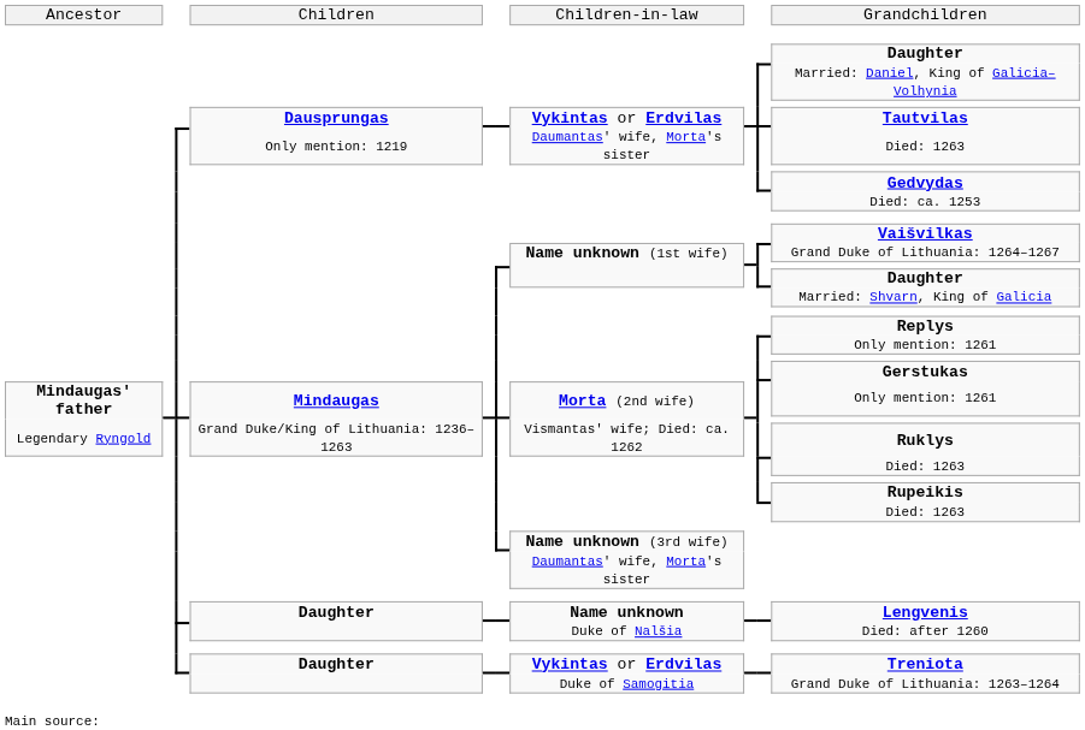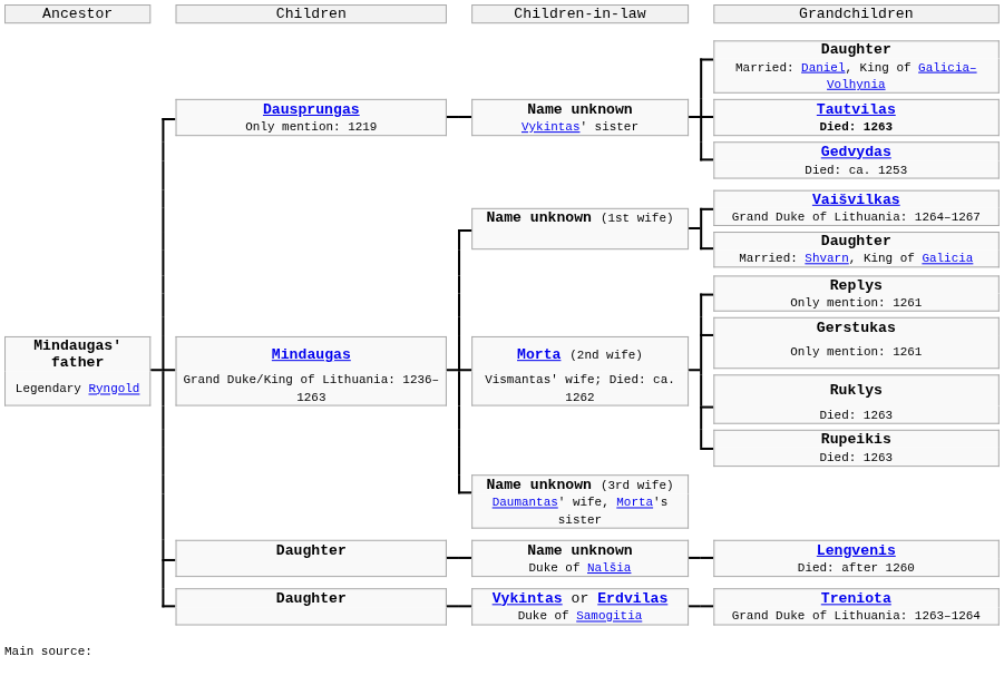 <table width="100%" style="text-align:center; vertical-align:middle;" cellspacing="0" cellpadding="0" border=0>
 <tr>
 <td 1 style="border:1px solid #aaa;" bgcolor="#f2f2f2">Ancestor</td>
 <td 2></td>
 <td 3></td>
 <td 4 style="border:1px solid #aaa;" bgcolor="#f2f2f2">Children</td>
 <td 5></td>
 <td 6></td>
 <td 7 style="border:1px solid #aaa;" bgcolor="#f2f2f2">Children-in-law</td>
 <td 8></td>
 <td 9></td>
 <td 10 style="border:1px solid #aaa;" bgcolor="#f2f2f2">Grandchildren</td>
 </tr>
 <tr>
 <td height= 10> </td>
 </tr>
 <tr>
 <td 1></td>
 <td 2 width= 10> </td>
 <td 3 width= 12> </td>
 <td 4></td>
 <td 5 width= 10> </td>
 <td 6 width= 12> </td>
 <td 7></td>
 <td 8 width= 10> </td>
 <td 9 width= 12> </td>
 <td 10 style="border-left:1px solid #aaa; border-top:1px solid #aaa; border-right:1px solid #aaa;" bgcolor="#f9f9f9"><strong>Daughter</strong></td>
 </tr>
 <tr>
 <td 1></td>
 <td 2></td>
 <td 3></td>
 <td 4></td>
 <td 5></td>
 <td 6></td>
 <td 7></td>
 <td 8></td>
 <td 9 rowspan=2 style="border-width:2px 0px 0px 2px; border-style: solid; border-color:black;"> </td>
 <td 10 style="border-left:1px solid #aaa; border-bottom:1px solid #aaa; border-right:1px solid #aaa;" bgcolor="#f9f9f9"><small>Married: <a href='#'>Daniel</a>, King of <a href='#'>Galicia–Volhynia</a></small></td>
 </tr>
 <tr>
 <td height=5></td>
 </tr>
 <tr>
 <td 1></td>
 <td 2></td>
 <td 3></td>
 <td 4 style="border-left:1px solid #aaa; border-top:1px solid #aaa; border-right:1px solid #aaa;" bgcolor="#f9f9f9"><strong><a href='#'>Dausprungas</a></strong></td>
 <td 5 style="border-width:0px 0px 2px 0px; border-style: solid; border-color:black;"> </td>
 <td 6 style="border-width:0px 0px 2px 0px; border-style: solid; border-color:black;"> </td>
-<td 7 style="border-left:1px solid #aaa; border-top:1px solid #aaa; border-right:1px solid #aaa;" bgcolor="#f9f9f9"><strong><a href='#'>Vykintas</a></strong> or <strong><a href='#'>Erdvilas</a></strong></td>
+<td 7 style="border-left:1px solid #aaa; border-top:1px solid #aaa; border-right:1px solid #aaa;" bgcolor="#f9f9f9"><strong>Name unknown</strong></td>
 <td 8 style="border-width:0px 0px 2px 0px; border-style: solid; border-color:black;"> </td>
 <td 9 style="border-width:0px 0px 2px 2px; border-style: solid; border-color:black;"> </td>
 <td 10 style="border-left:1px solid #aaa; border-top:1px solid #aaa; border-right:1px solid #aaa;" bgcolor="#f9f9f9"><strong><a href='#'>Tautvilas</a></strong></td>
 </tr>
 <tr>
 <td 1></td>
 <td 2></td>
 <td 3 rowspan=2 style="border-width:2px 0px 0px 2px; border-style: solid; border-color:black;"> </td>
 <td 4 style="border-left:1px solid #aaa; border-bottom:1px solid #aaa; border-right:1px solid #aaa;" bgcolor="#f9f9f9"><small>Only mention: 1219</small></td>
 <td 5></td>
 <td 6></td>
-<td 7 style="border-left:1px solid #aaa; border-bottom:1px solid #aaa; border-right:1px solid #aaa;" bgcolor="#f9f9f9"><small><a href='#'>Daumantas</a>' wife, <a href='#'>Morta</a>'s sister</small></td>
+<td 7 style="border-left:1px solid #aaa; border-bottom:1px solid #aaa; border-right:1px solid #aaa;" bgcolor="#f9f9f9"><small><a href='#'>Vykintas</a>' sister</small></td>
 <td 8></td>
 <td 9 rowspan=2 style="border-width:0px 0px 0px 2px; border-style: solid; border-color:black;"> </td>
-<td 10 style="border-left:1px solid #aaa; border-bottom:1px solid #aaa; border-right:1px solid #aaa;" bgcolor="#f9f9f9"><small>Died: 1263</small></td>
+<td 10 style="border-left:1px solid #aaa; border-bottom:1px solid #aaa; border-right:1px solid #aaa;" bgcolor="#f9f9f9"><strong><small>Died: 1263</small></strong></td>
 </tr>
 <tr>
 <td height=5></td>
 </tr>
 <tr>
 <td 1></td>
 <td 2></td>
 <td 3 style="border-width:0px 0px 0px 2px; border-style: solid; border-color:black;"> </td>
 <td 4></td>
 <td 5></td>
 <td 6></td>
 <td 7></td>
 <td 8></td>
 <td 9 style="border-width:0px 0px 2px 2px; border-style: solid; border-color:black;"> </td>
 <td 10 style="border-left:1px solid #aaa; border-top:1px solid #aaa; border-right:1px solid #aaa;" bgcolor="#f9f9f9"><strong><a href='#'>Gedvydas</a></strong></td>
 </tr>
 <tr>
 <td 1></td>
 <td 2></td>
 <td 3 rowspan=2 style="border-width:0px 0px 0px 2px; border-style: solid; border-color:black;"> </td>
 <td 4></td>
 <td 5></td>
 <td 6></td>
 <td 7></td>
 <td 8></td>
 <td 9></td>
 <td 10 style="border-left:1px solid #aaa; border-bottom:1px solid #aaa; border-right:1px solid #aaa;" bgcolor="#f9f9f9"><small>Died: ca. 1253</small></td>
 </tr>
 <tr>
 <td height=10></td>
 </tr>
 <tr>
 <td 1></td>
 <td 2></td>
 <td 3 style="border-width:0px 0px 0px 2px; border-style: solid; border-color:black;"> </td>
 <td 4></td>
 <td 5></td>
 <td 6></td>
 <td 7></td>
 <td 8></td>
 <td 9></td>
 <td 10 style="border-left:1px solid #aaa; border-top:1px solid #aaa; border-right:1px solid #aaa;" bgcolor="#f9f9f9"><strong><a href='#'>Vaišvilkas</a></strong></td>
 </tr>
 <tr>
 <td 1></td>
 <td 2></td>
 <td 3 rowspan=3 style="border-width:0px 0px 0px 2px; border-style: solid; border-color:black;"> </td>
 <td 4></td>
 <td 5></td>
 <td 6></td>
 <td 7 rowspan=4 style="border:1px solid #aaa;" bgcolor="#f9f9f9" valign=top><strong>Name unknown</strong> <small>(1st wife)</small></td>
 <td 8 rowspan=2 style="border-width:0px 0px 2px 0px; border-style: solid; border-color:black;"> </td>
 <td 9 rowspan=2 style="border-width:2px 0px 0px 2px; border-style: solid; border-color:black;"> </td>
 <td 10 style="border-left:1px solid #aaa; border-bottom:1px solid #aaa; border-right:1px solid #aaa;" bgcolor="#f9f9f9"><small>Grand Duke of Lithuania: 1264–1267</small></td>
 </tr>
 <tr>
 <td height=2.5></td>
 </tr>
 <tr>
 <td height=2.5></td>
 <td 1></td>
 <td 2></td>
 <td 3></td>
 <td 4 rowspan=2 style="border-width:2px 0px 0px 2px; border-style: solid; border-color:black;"> </td>
 <td 5></td>
 <td 7 rowspan=2 style="border-width:0px 0px 2px 2px; border-style: solid; border-color:black;"> </td>
 <td 8></td>
 <td 9></td>
 </tr>
 <tr>
 <td 1></td>
 <td 2></td>
 <td 3 style="border-width:0px 0px 0px 2px; border-style: solid; border-color:black;"> </td>
 <td 4></td>
 <td 5></td>
 <td 6></td>
 <td 10 style="border-left:1px solid #aaa; border-top:1px solid #aaa; border-right:1px solid #aaa;" bgcolor="#f9f9f9"><strong>Daughter</strong></td>
 </tr>
 <tr>
 <td 1></td>
 <td 2></td>
 <td 3 rowspan=2 style="border-width:0px 0px 0px 2px; border-style: solid; border-color:black;"> </td>
 <td 4></td>
 <td 5></td>
 <td 6 rowspan=2 style="border-width:0px 0px 0px 2px; border-style: solid; border-color:black;"> </td>
 <td 7></td>
 <td 8></td>
 <td 9></td>
 <td 10 style="border-left:1px solid #aaa; border-bottom:1px solid #aaa; border-right:1px solid #aaa;" bgcolor="#f9f9f9"><small>Married: <a href='#'>Shvarn</a>, King of <a href='#'>Galicia</a></small></td>
 </tr>
 <tr>
 <td height=7></td>
 </tr>
 <tr>
 <td 1></td>
 <td 2></td>
 <td 3 style="border-width:0px 0px 0px 2px; border-style: solid; border-color:black;"> </td>
 <td 4></td>
 <td 5></td>
 <td 6 style="border-width:0px 0px 0px 2px; border-style: solid; border-color:black;"> </td>
 <td 7></td>
 <td 8></td>
 <td 9></td>
 <td 10 style="border-left:1px solid #aaa; border-top:1px solid #aaa; border-right:1px solid #aaa;" bgcolor="#f9f9f9"><strong>Replys</strong></td>
 </tr>
 <tr>
 <td 1></td>
 <td 2></td>
 <td 3 rowspan=2 style="border-width:0px 0px 0px 2px; border-style: solid; border-color:black;"> </td>
 <td 4></td>
 <td 5></td>
 <td 6 rowspan=2 style="border-width:0px 0px 0px 2px; border-style: solid; border-color:black;"> </td>
 <td 7></td>
 <td 8></td>
 <td 9 rowspan=2 style="border-width:2px 0px 0px 2px; border-style: solid; border-color:black;"> </td>
 <td 10 style="border-left:1px solid #aaa; border-bottom:1px solid #aaa; border-right:1px solid #aaa;" bgcolor="#f9f9f9"><small>Only mention: 1261</small></td>
 </tr>
 <tr>
 <td height=5></td>
 </tr>
 <tr>
 <td 1></td>
 <td 2></td>
 <td 3 style="border-width:0px 0px 0px 2px; border-style: solid; border-color:black;"> </td>
 <td 4></td>
 <td 5></td>
 <td 6 style="border-width:0px 0px 0px 2px; border-style: solid; border-color:black;"> </td>
 <td 7></td>
 <td 8></td>
 <td 9 style="border-width:0px 0px 2px 2px; border-style: solid; border-color:black;"> </td>
 <td 10 style="border-left:1px solid #aaa; border-top:1px solid #aaa; border-right:1px solid #aaa;" bgcolor="#f9f9f9"><strong>Gerstukas</strong></td>
 </tr>
 <tr>
 <td 1 style="border-left:1px solid #aaa; border-top:1px solid #aaa; border-right:1px solid #aaa;" bgcolor="#f9f9f9" rowspan=2><strong>Mindaugas' father</strong></td>
 <td 2 rowspan=2 style="border-width:0px 0px 2px 0px; border-style: solid; border-color:black;"> </td>
 <td 3 rowspan=2 style="border-width:0px 0px 2px 2px; border-style: solid; border-color:black;"> </td>
 <td 4 style="border-left:1px solid #aaa; border-top:1px solid #aaa; border-right:1px solid #aaa;" bgcolor="#f9f9f9" rowspan=2><strong><a href='#'>Mindaugas</a></strong></td>
 <td 5 rowspan=2 style="border-width:0px 0px 2px 0px; border-style: solid; border-color:black;"> </td>
 <td 6 rowspan=2 style="border-width:0px 0px 2px 2px; border-style: solid; border-color:black;"> </td>
 <td 7 rowspan=2 style="border-left:1px solid #aaa; border-top:1px solid #aaa; border-right:1px solid #aaa;" bgcolor="#f9f9f9"><strong><a href='#'>Morta</a></strong> <small>(2nd wife)</small></td>
 <td 8 rowspan=2 style="border-width:0px 0px 2px 0px; border-style: solid; border-color:black;"> </td>
 <td 9 rowspan=4 style="border-width:0px 0px 0px 2px; border-style: solid; border-color:black;"> </td>
 <td 10 style="border-left:1px solid #aaa; border-bottom:1px solid #aaa; border-right:1px solid #aaa;" bgcolor="#f9f9f9"><small>Only mention: 1261</small></td>
 </tr>
 <tr>
 <td height=2.5></td>
 </tr>
 <tr>
 <td 1 style="border-left:1px solid #aaa; border-bottom:1px solid #aaa; border-right:1px solid #aaa;" bgcolor="#f9f9f9" rowspan=3><small>Legendary <a href='#'>Ryngold</a></small></td>
 <td 2 rowspan=3></td>
 <td 3 rowspan=3 style="border-width:0px 0px 0px 2px; border-style: solid; border-color:black;"> </td>
 <td 4 style="border-left:1px solid #aaa; border-bottom:1px solid #aaa; border-right:1px solid #aaa;" bgcolor="#f9f9f9" rowspan=3><small>Grand Duke/King of Lithuania: 1236–1263 </small></td>
 <td 5 rowspan=3></td>
 <td 6 rowspan=3 style="border-width:0px 0px 0px 2px; border-style: solid; border-color:black;"> </td>
 <td 7 style="border-left:1px solid #aaa; border-bottom:1px solid #aaa; border-right:1px solid #aaa;" bgcolor="#f9f9f9" rowspan=3><small>Vismantas' wife; Died: ca. 1262</small></td>
 <td 8 rowspan=3></td>
 <td 9></td>
 <td 10></td>
 </tr>
 <tr>
 <td height=2.5></td>
 </tr>
 <tr>
 <td 9 style="border-width:0px 0px 0px 2px; border-style: solid; border-color:black;"> </td>
 <td 10 style="border-left:1px solid #aaa; border-top:1px solid #aaa; border-right:1px solid #aaa;" bgcolor="#f9f9f9"><strong>Ruklys</strong></td>
 </tr>
 <tr>
 <td 1></td>
 <td 2></td>
 <td 3 rowspan=2 style="border-width:0px 0px 0px 2px; border-style: solid; border-color:black;"> </td>
 <td 4></td>
 <td 5></td>
 <td 6 rowspan=2 style="border-width:0px 0px 0px 2px; border-style: solid; border-color:black;"> </td>
 <td 7></td>
 <td 8></td>
 <td 9 rowspan=2 style="border-width:2px 0px 0px 2px; border-style: solid; border-color:black;"> </td>
 <td 10 style="border-left:1px solid #aaa; border-bottom:1px solid #aaa; border-right:1px solid #aaa;" bgcolor="#f9f9f9"><small>Died: 1263</small></td>
 </tr>
 <tr>
 <td height=5></td>
 </tr>
 <tr>
 <td 1></td>
 <td 2></td>
 <td 3 style="border-width:0px 0px 0px 2px; border-style: solid; border-color:black;"> </td>
 <td 4></td>
 <td 5></td>
 <td 6 style="border-width:0px 0px 0px 2px; border-style: solid; border-color:black;"> </td>
 <td 7></td>
 <td 8></td>
 <td 9 style="border-width:0px 0px 0px 2px; border-style: solid; border-color:black;"> </td>
 <td 10 style="border-left:1px solid #aaa; border-top:1px solid #aaa; border-right:1px solid #aaa;" bgcolor="#f9f9f9"><strong>Rupeikis</strong></td>
 </tr>
 <tr>
 <td 1></td>
 <td 2></td>
 <td 3 rowspan=2 style="border-width:0px 0px 0px 2px; border-style: solid; border-color:black;"> </td>
 <td 4></td>
 <td 5></td>
 <td 6 rowspan=2 style="border-width:0px 0px 0px 2px; border-style: solid; border-color:black;"> </td>
 <td 7></td>
 <td 8></td>
 <td 9  style="border-width:2px 0px 0px 0px; border-style: solid; border-color:black;"> </td>
 <td 10 style="border-left:1px solid #aaa; border-bottom:1px solid #aaa; border-right:1px solid #aaa;" bgcolor="#f9f9f9"><small>Died: 1263</small></td>
 </tr>
 <tr>
 <td height=7></td>
 </tr>
 <tr>
 <td 1></td>
 <td 2></td>
 <td 3 style="border-width:0px 0px 0px 2px; border-style: solid; border-color:black;"> </td>
 <td 4></td>
 <td 5></td>
 <td 6 style="border-width:0px 0px 2px 2px; border-style: solid; border-color:black;"> </td>
 <td 7 style="border-left:1px solid #aaa; border-top:1px solid #aaa; border-right:1px solid #aaa;" bgcolor="#f9f9f9"><strong>Name unknown</strong> <small>(3rd wife)</small></td>
 </tr>
 <tr>
 <td 1></td>
 <td 2></td>
 <td 3 rowspan=2 style="border-width:0px 0px 0px 2px; border-style: solid; border-color:black;"> </td>
 <td 4></td>
 <td 5></td>
 <td 6></td>
 <td 7 style="border-left:1px solid #aaa; border-bottom:1px solid #aaa; border-right:1px solid #aaa;" bgcolor="#f9f9f9"><small><a href='#'>Daumantas</a>' wife, <a href='#'>Morta</a>'s sister</small></td>
 </tr>
 <tr>
 <td height=10></td>
 </tr>
 <tr>
 <td 1></td>
 <td 2></td>
 <td 3 style="border-width:0px 0px 0px 2px; border-style: solid; border-color:black;"> </td>
 <td 4 style="border-left:1px solid #aaa; border-top:1px solid #aaa; border-right:1px solid #aaa;" bgcolor="#f9f9f9"><strong>Daughter</strong></td>
 <td 5 style="border-width:0px 0px 2px 0px; border-style: solid; border-color:black;"> </td>
 <td 6 style="border-width:0px 0px 2px 0px; border-style: solid; border-color:black;"> </td>
 <td 7 style="border-left:1px solid #aaa; border-top:1px solid #aaa; border-right:1px solid #aaa;" bgcolor="#f9f9f9"><strong>Name unknown</strong></td>
 <td 8 style="border-width:0px 0px 2px 0px; border-style: solid; border-color:black;"> </td>
 <td 9 style="border-width:0px 0px 2px 0px; border-style: solid; border-color:black;"> </td>
 <td 10 style="border-left:1px solid #aaa; border-top:1px solid #aaa; border-right:1px solid #aaa;" bgcolor="#f9f9f9"><strong><a href='#'>Lengvenis</a></strong></td>
 </tr>
 <tr>
 <td 1></td>
 <td 2></td>
 <td 3 rowspan=2 style="border-width:2px 0px 0px 2px; border-style: solid; border-color:black;"> </td>
 <td 4 style="border-left:1px solid #aaa; border-bottom:1px solid #aaa; border-right:1px solid #aaa;" bgcolor="#f9f9f9"><small> </small></td>
 <td 5></td>
 <td 6></td>
 <td 7 style="border-left:1px solid #aaa; border-bottom:1px solid #aaa; border-right:1px solid #aaa;" bgcolor="#f9f9f9"><small>Duke of <a href='#'>Nalšia</a></small></td>
 <td 8></td>
 <td 9></td>
 <td 10 style="border-left:1px solid #aaa; border-bottom:1px solid #aaa; border-right:1px solid #aaa;" bgcolor="#f9f9f9"><small>Died: after 1260</small></td>
 </tr>
 <tr>
 <td height=10px></td>
 </tr>
 <tr>
 <td 1></td>
 <td 2></td>
 <td 3 style="border-width:0px 0px 2px 2px; border-style: solid; border-color:black;"> </td>
 <td 4 style="border-left:1px solid #aaa; border-top:1px solid #aaa; border-right:1px solid #aaa;" bgcolor="#f9f9f9"><strong>Daughter</strong></td>
 <td 5 style="border-width:0px 0px 2px 0px; border-style: solid; border-color:black;"> </td>
 <td 6 style="border-width:0px 0px 2px 0px; border-style: solid; border-color:black;"> </td>
 <td 7 style="border-left:1px solid #aaa; border-top:1px solid #aaa; border-right:1px solid #aaa;" bgcolor="#f9f9f9"><strong><a href='#'>Vykintas</a></strong> or <strong><a href='#'>Erdvilas</a></strong></td>
 <td 8 style="border-width:0px 0px 2px 0px; border-style: solid; border-color:black;"> </td>
 <td 9 style="border-width:0px 0px 2px 0px; border-style: solid; border-color:black;"> </td>
 <td 10 style="border-left:1px solid #aaa; border-top:1px solid #aaa; border-right:1px solid #aaa;" bgcolor="#f9f9f9"><strong><a href='#'>Treniota</a></strong></td>
 </tr>
 <tr>
 <td 1></td>
 <td 2></td>
 <td 3></td>
 <td 4 style="border-left:1px solid #aaa; border-bottom:1px solid #aaa; border-right:1px solid #aaa;" bgcolor="#f9f9f9"> </td>
 <td 5></td>
 <td 6></td>
 <td 7 style="border-left:1px solid #aaa; border-bottom:1px solid #aaa; border-right:1px solid #aaa;" bgcolor="#f9f9f9"><small>Duke of <a href='#'>Samogitia</a></small></td>
 <td 8></td>
 <td 9></td>
 <td 10 style="border-left:1px solid #aaa; border-bottom:1px solid #aaa; border-right:1px solid #aaa;" bgcolor="#f9f9f9"><small>Grand Duke of Lithuania: 1263–1264 </small></td>
 </tr>
 <tr>
 <td colspan=10 align=left><br> <small>Main source:  </small></td>
 </tr>
 </table>
